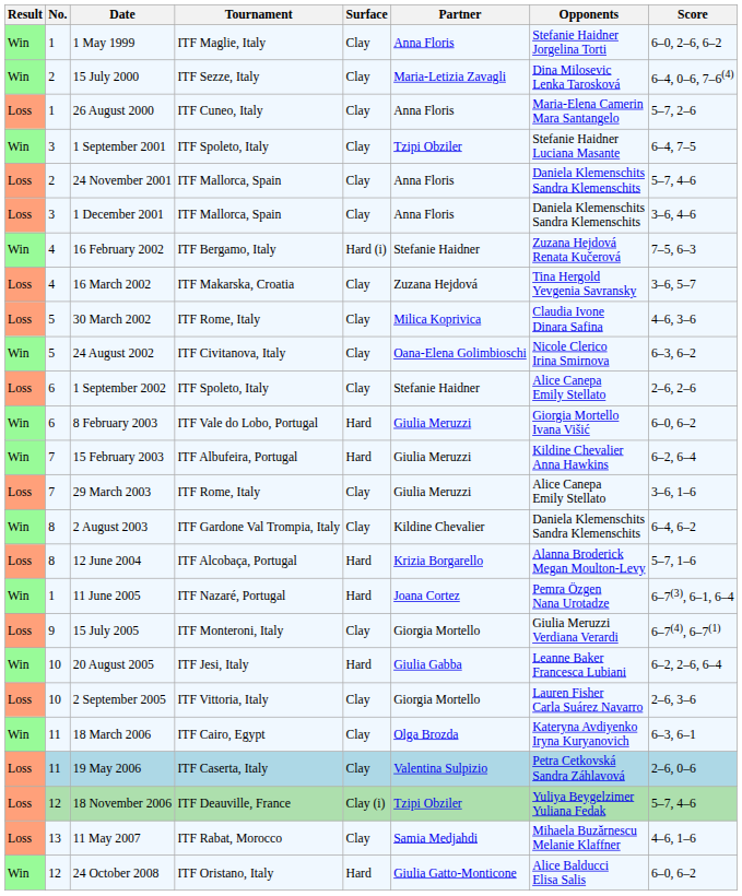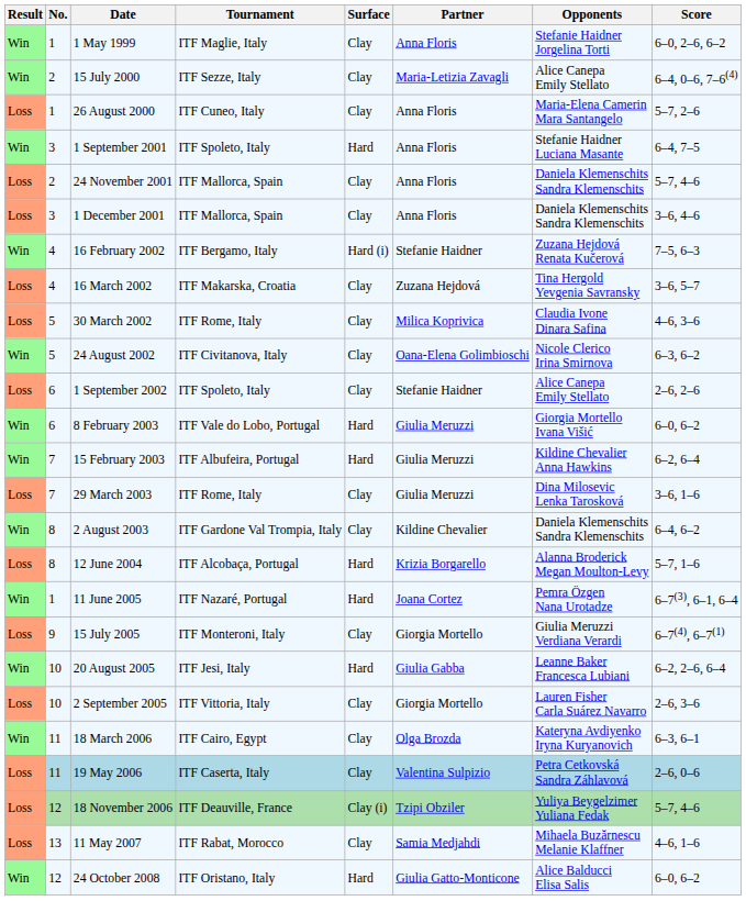 <table class="sortable wikitable">
 <tr>
 <th>Result</th>
 <th class="unsortable">No.</th>
 <th>Date</th>
 <th>Tournament</th>
 <th>Surface</th>
 <th>Partner</th>
 <th>Opponents</th>
 <th class="unsortable">Score</th>
 </tr>
 <tr style="background:#f0f8ff;">
 <td style="background:#98fb98;">Win</td>
 <td>1</td>
 <td>1 May 1999</td>
 <td>ITF Maglie, Italy</td>
 <td>Clay</td>
 <td> <a href='#'>Anna Floris</a></td>
 <td> <a href='#'>Stefanie Haidner</a> <br>  <a href='#'>Jorgelina Torti</a></td>
 <td>6–0, 2–6, 6–2</td>
 </tr>
 <tr style="background:#f0f8ff;">
 <td style="background:#98fb98;">Win</td>
 <td>2</td>
 <td>15 July 2000</td>
 <td>ITF Sezze, Italy</td>
 <td>Clay</td>
 <td> <a href='#'>Maria-Letizia Zavagli</a></td>
-<td> <a href='#'>Dina Milosevic</a> <br>  <a href='#'>Lenka Tarosková</a></td>
+<td> Alice Canepa <br>  Emily Stellato</td>
 <td>6–4, 0–6, 7–6<sup>(4)</sup></td>
 </tr>
 <tr style="background:#f0f8ff;">
 <td style="background:#ffa07a;">Loss</td>
 <td>1</td>
 <td>26 August 2000</td>
 <td>ITF Cuneo, Italy</td>
 <td>Clay</td>
 <td> Anna Floris</td>
 <td> <a href='#'>Maria-Elena Camerin</a> <br>  <a href='#'>Mara Santangelo</a></td>
 <td>5–7, 2–6</td>
 </tr>
 <tr style="background:#f0f8ff;">
 <td style="background:#98fb98;">Win</td>
 <td>3</td>
 <td>1 September 2001</td>
 <td>ITF Spoleto, Italy</td>
-<td>Clay</td>
-<td> <a href='#'>Tzipi Obziler</a></td>
+<td>Hard</td>
+<td> Anna Floris</td>
 <td> Stefanie Haidner <br>  <a href='#'>Luciana Masante</a></td>
 <td>6–4, 7–5</td>
 </tr>
 <tr style="background:#f0f8ff;">
 <td style="background:#ffa07a;">Loss</td>
 <td>2</td>
 <td>24 November 2001</td>
 <td>ITF Mallorca, Spain</td>
 <td>Clay</td>
 <td> Anna Floris</td>
 <td> <a href='#'>Daniela Klemenschits</a> <br>  <a href='#'>Sandra Klemenschits</a></td>
 <td>5–7, 4–6</td>
 </tr>
 <tr style="background:#f0f8ff;">
 <td style="background:#ffa07a;">Loss</td>
 <td>3</td>
 <td>1 December 2001</td>
 <td>ITF Mallorca, Spain</td>
 <td>Clay</td>
 <td> Anna Floris</td>
 <td> Daniela Klemenschits <br>  Sandra Klemenschits</td>
 <td>3–6, 4–6</td>
 </tr>
 <tr style="background:#f0f8ff;">
 <td style="background:#98fb98;">Win</td>
 <td>4</td>
 <td>16 February 2002</td>
 <td>ITF Bergamo, Italy</td>
 <td>Hard (i)</td>
 <td> Stefanie Haidner</td>
 <td> <a href='#'>Zuzana Hejdová</a> <br>  <a href='#'>Renata Kučerová</a></td>
 <td>7–5, 6–3</td>
 </tr>
 <tr style="background:#f0f8ff;">
 <td style="background:#ffa07a;">Loss</td>
 <td>4</td>
 <td>16 March 2002</td>
 <td>ITF Makarska, Croatia</td>
 <td>Clay</td>
 <td> Zuzana Hejdová</td>
 <td> <a href='#'>Tina Hergold</a> <br>  <a href='#'>Yevgenia Savransky</a></td>
 <td>3–6, 5–7</td>
 </tr>
 <tr style="background:#f0f8ff;">
 <td style="background:#ffa07a;">Loss</td>
 <td>5</td>
 <td>30 March 2002</td>
 <td>ITF Rome, Italy</td>
 <td>Clay</td>
 <td> <a href='#'>Milica Koprivica</a></td>
 <td> <a href='#'>Claudia Ivone</a> <br>  <a href='#'>Dinara Safina</a></td>
 <td>4–6, 3–6</td>
 </tr>
 <tr style="background:#f0f8ff;">
 <td style="background:#98fb98;">Win</td>
 <td>5</td>
 <td>24 August 2002</td>
 <td>ITF Civitanova, Italy</td>
 <td>Clay</td>
 <td> <a href='#'>Oana-Elena Golimbioschi</a></td>
 <td> <a href='#'>Nicole Clerico</a> <br>  <a href='#'>Irina Smirnova</a></td>
 <td>6–3, 6–2</td>
 </tr>
 <tr style="background:#f0f8ff;">
 <td style="background:#ffa07a;">Loss</td>
 <td>6</td>
 <td>1 September 2002</td>
 <td>ITF Spoleto, Italy</td>
 <td>Clay</td>
 <td> Stefanie Haidner</td>
 <td> <a href='#'>Alice Canepa</a> <br>  <a href='#'>Emily Stellato</a></td>
 <td>2–6, 2–6</td>
 </tr>
 <tr style="background:#f0f8ff;">
 <td style="background:#98fb98;">Win</td>
 <td>6</td>
 <td>8 February 2003</td>
 <td>ITF Vale do Lobo, Portugal</td>
 <td>Hard</td>
 <td> <a href='#'>Giulia Meruzzi</a></td>
 <td> <a href='#'>Giorgia Mortello</a> <br>  <a href='#'>Ivana Višić</a></td>
 <td>6–0, 6–2</td>
 </tr>
 <tr style="background:#f0f8ff;">
 <td style="background:#98fb98;">Win</td>
 <td>7</td>
 <td>15 February 2003</td>
 <td>ITF Albufeira, Portugal</td>
 <td>Hard</td>
 <td> Giulia Meruzzi</td>
 <td> <a href='#'>Kildine Chevalier</a> <br>  <a href='#'>Anna Hawkins</a></td>
 <td>6–2, 6–4</td>
 </tr>
 <tr style="background:#f0f8ff;">
 <td style="background:#ffa07a;">Loss</td>
 <td>7</td>
 <td>29 March 2003</td>
 <td>ITF Rome, Italy</td>
 <td>Clay</td>
 <td> Giulia Meruzzi</td>
-<td> Alice Canepa <br>  Emily Stellato</td>
+<td> <a href='#'>Dina Milosevic</a> <br>  <a href='#'>Lenka Tarosková</a></td>
 <td>3–6, 1–6</td>
 </tr>
 <tr style="background:#f0f8ff;">
 <td style="background:#98fb98;">Win</td>
 <td>8</td>
 <td>2 August 2003</td>
 <td>ITF Gardone Val Trompia, Italy</td>
 <td>Clay</td>
 <td> Kildine Chevalier</td>
 <td> Daniela Klemenschits <br>  Sandra Klemenschits</td>
 <td>6–4, 6–2</td>
 </tr>
 <tr style="background:#f0f8ff;">
 <td style="background:#ffa07a;">Loss</td>
 <td>8</td>
 <td>12 June 2004</td>
 <td>ITF Alcobaça, Portugal</td>
 <td>Hard</td>
 <td> <a href='#'>Krizia Borgarello</a></td>
 <td> <a href='#'>Alanna Broderick</a> <br>  <a href='#'>Megan Moulton-Levy</a></td>
 <td>5–7, 1–6</td>
 </tr>
 <tr style="background:#f0f8ff;">
 <td style="background:#98fb98;">Win</td>
 <td>1</td>
 <td>11 June 2005</td>
 <td>ITF Nazaré, Portugal</td>
 <td>Hard</td>
 <td> <a href='#'>Joana Cortez</a></td>
 <td> <a href='#'>Pemra Özgen</a> <br>  <a href='#'>Nana Urotadze</a></td>
 <td>6–7<sup>(3)</sup>, 6–1, 6–4</td>
 </tr>
 <tr style="background:#f0f8ff;">
 <td style="background:#ffa07a;">Loss</td>
 <td>9</td>
 <td>15 July 2005</td>
 <td>ITF Monteroni, Italy</td>
 <td>Clay</td>
 <td> Giorgia Mortello</td>
 <td> Giulia Meruzzi <br>  <a href='#'>Verdiana Verardi</a></td>
 <td>6–7<sup>(4)</sup>, 6–7<sup>(1)</sup></td>
 </tr>
 <tr style="background:#f0f8ff;">
 <td style="background:#98fb98;">Win</td>
 <td>10</td>
 <td>20 August 2005</td>
 <td>ITF Jesi, Italy</td>
 <td>Hard</td>
 <td> <a href='#'>Giulia Gabba</a></td>
 <td> <a href='#'>Leanne Baker</a> <br>  <a href='#'>Francesca Lubiani</a></td>
 <td>6–2, 2–6, 6–4</td>
 </tr>
 <tr style="background:#f0f8ff;">
 <td style="background:#ffa07a;">Loss</td>
 <td>10</td>
 <td>2 September 2005</td>
 <td>ITF Vittoria, Italy</td>
 <td>Clay</td>
 <td> Giorgia Mortello</td>
 <td> <a href='#'>Lauren Fisher</a> <br>  <a href='#'>Carla Suárez Navarro</a></td>
 <td>2–6, 3–6</td>
 </tr>
 <tr style="background:#f0f8ff;">
 <td style="background:#98fb98;">Win</td>
 <td>11</td>
 <td>18 March 2006</td>
 <td>ITF Cairo, Egypt</td>
 <td>Clay</td>
 <td> <a href='#'>Olga Brozda</a></td>
 <td> <a href='#'>Kateryna Avdiyenko</a> <br>  <a href='#'>Iryna Kuryanovich</a></td>
 <td>6–3, 6–1</td>
 </tr>
 <tr style="background:lightblue;">
 <td style="background:#ffa07a;">Loss</td>
 <td>11</td>
 <td>19 May 2006</td>
 <td>ITF Caserta, Italy</td>
 <td>Clay</td>
 <td> <a href='#'>Valentina Sulpizio</a></td>
 <td> <a href='#'>Petra Cetkovská</a> <br>  <a href='#'>Sandra Záhlavová</a></td>
 <td>2–6, 0–6</td>
 </tr>
 <tr style="background:#addfad;">
 <td style="background:#ffa07a;">Loss</td>
 <td>12</td>
 <td>18 November 2006</td>
 <td>ITF Deauville, France</td>
 <td>Clay (i)</td>
 <td> <a href='#'>Tzipi Obziler</a></td>
 <td> <a href='#'>Yuliya Beygelzimer</a> <br>  <a href='#'>Yuliana Fedak</a></td>
 <td>5–7, 4–6</td>
 </tr>
 <tr style="background:#f0f8ff;">
 <td style="background:#ffa07a;">Loss</td>
 <td>13</td>
 <td>11 May 2007</td>
 <td>ITF Rabat, Morocco</td>
 <td>Clay</td>
 <td> <a href='#'>Samia Medjahdi</a></td>
 <td> <a href='#'>Mihaela Buzărnescu</a> <br>  <a href='#'>Melanie Klaffner</a></td>
 <td>4–6, 1–6</td>
 </tr>
 <tr style="background:#f0f8ff;">
 <td style="background:#98fb98;">Win</td>
 <td>12</td>
 <td>24 October 2008</td>
 <td>ITF Oristano, Italy</td>
 <td>Hard</td>
 <td> <a href='#'>Giulia Gatto-Monticone</a></td>
 <td> <a href='#'>Alice Balducci</a> <br>  <a href='#'>Elisa Salis</a></td>
 <td>6–0, 6–2</td>
 </tr>
 </table>
